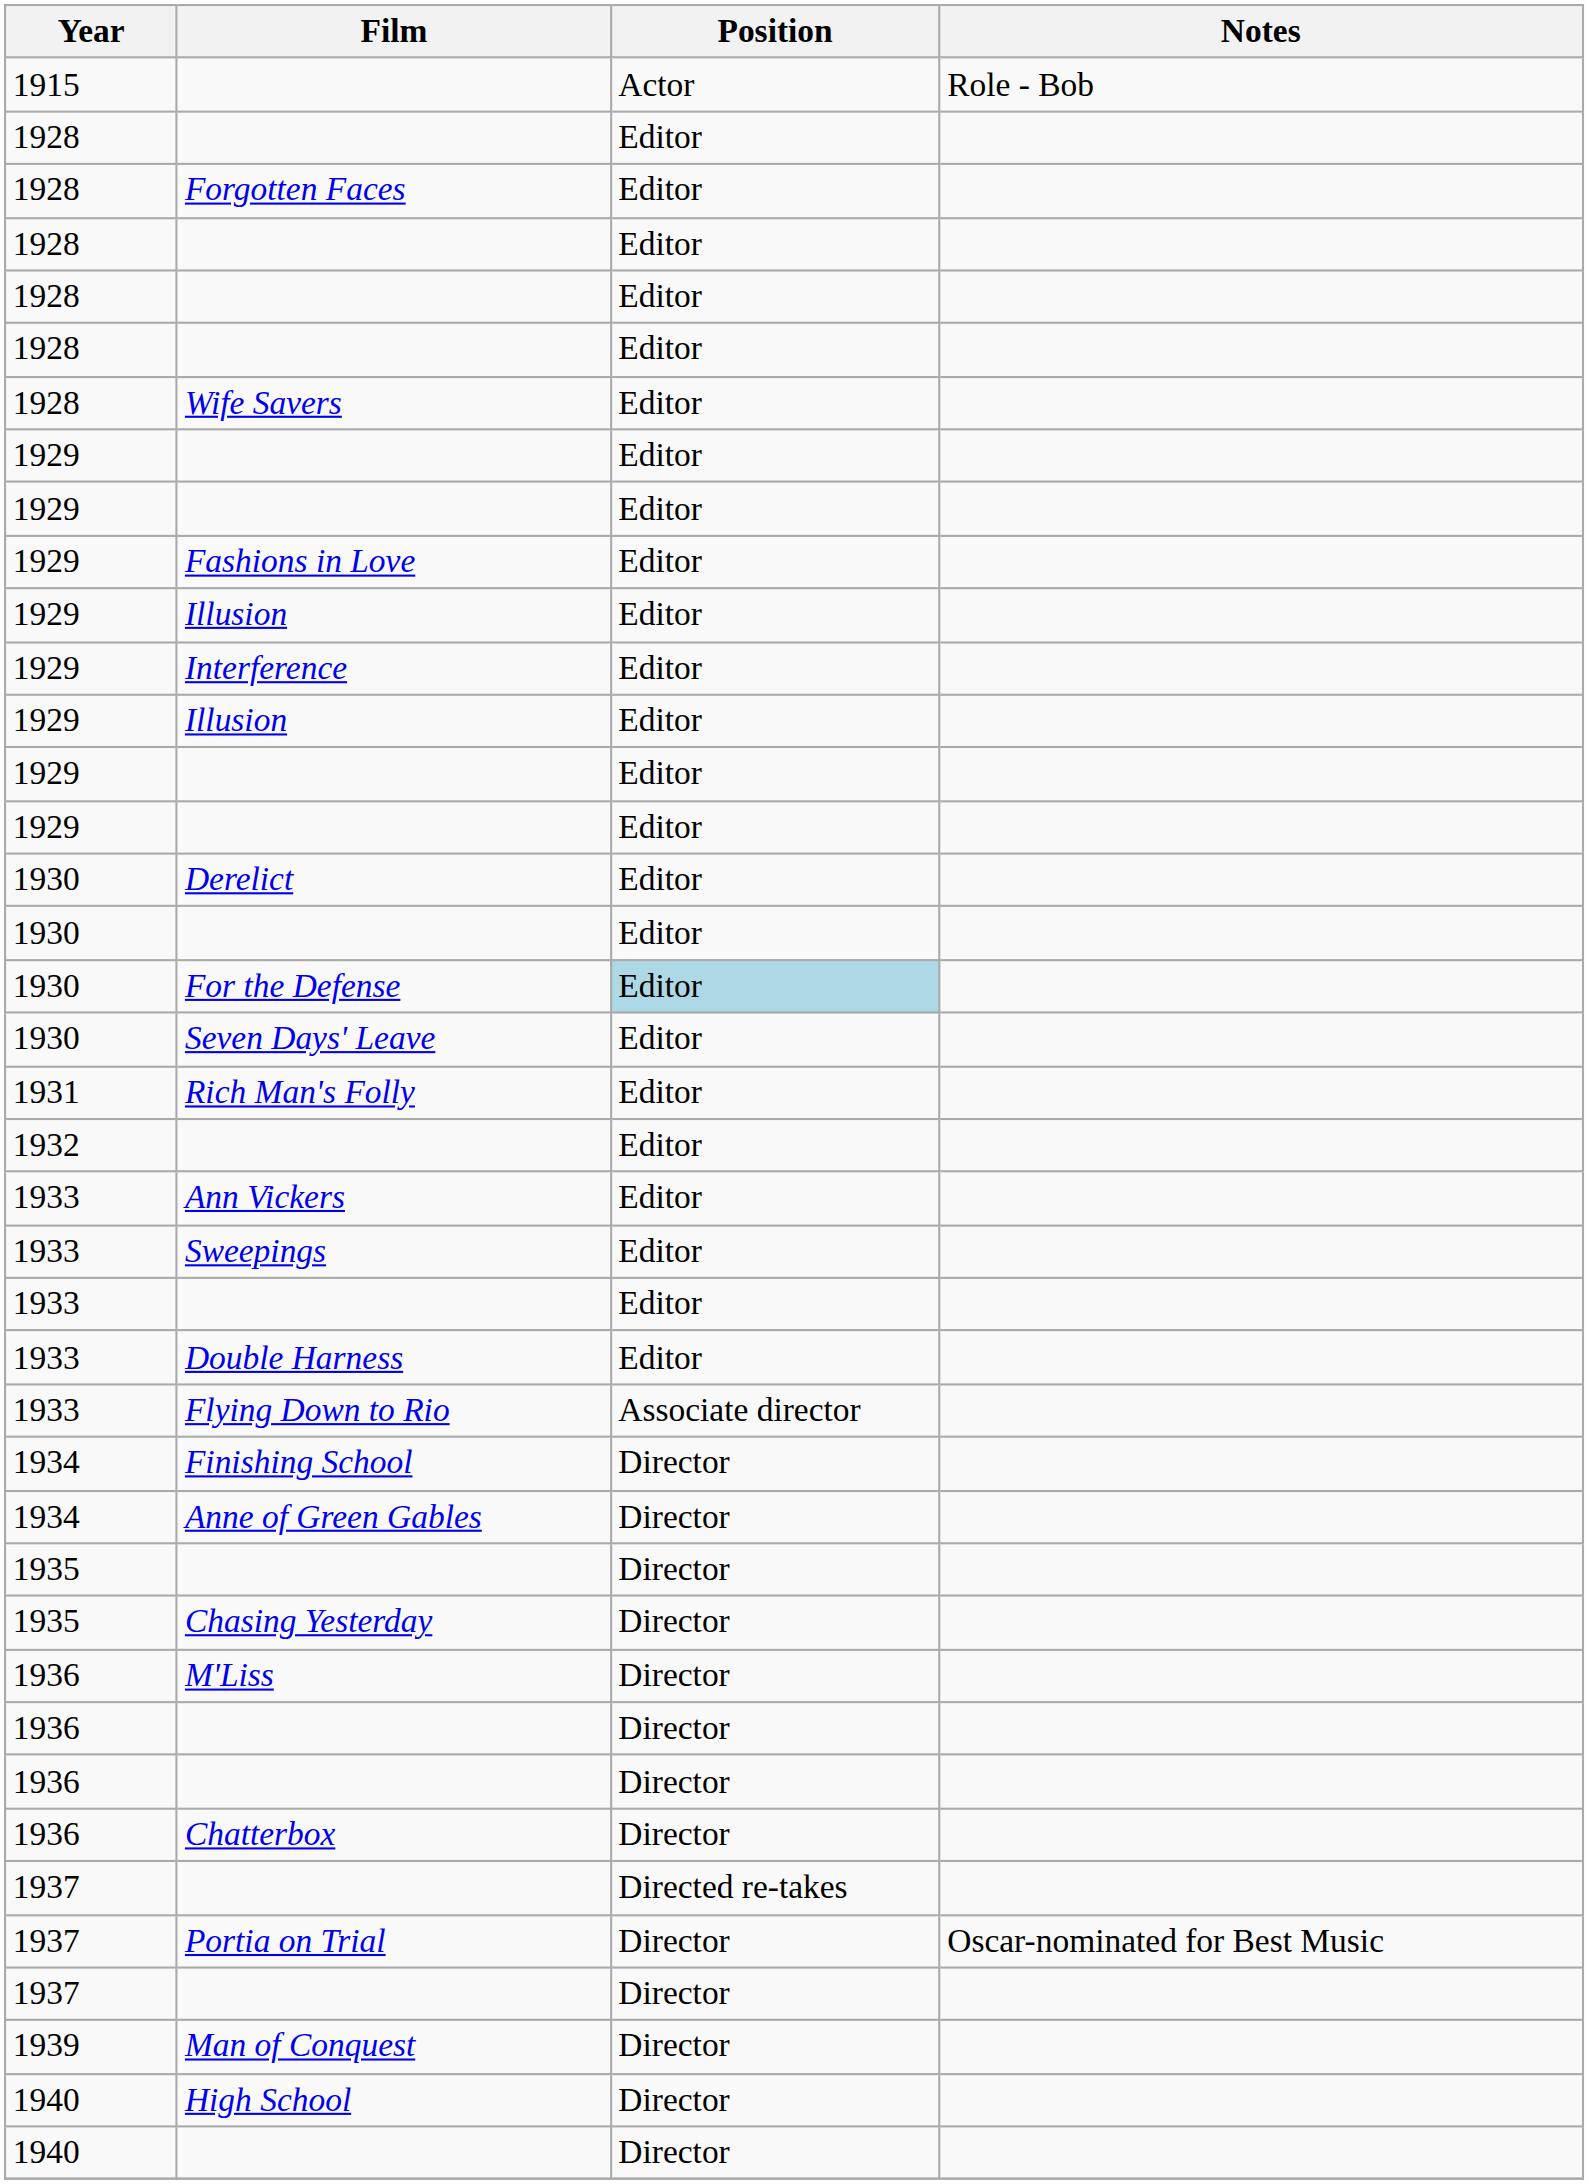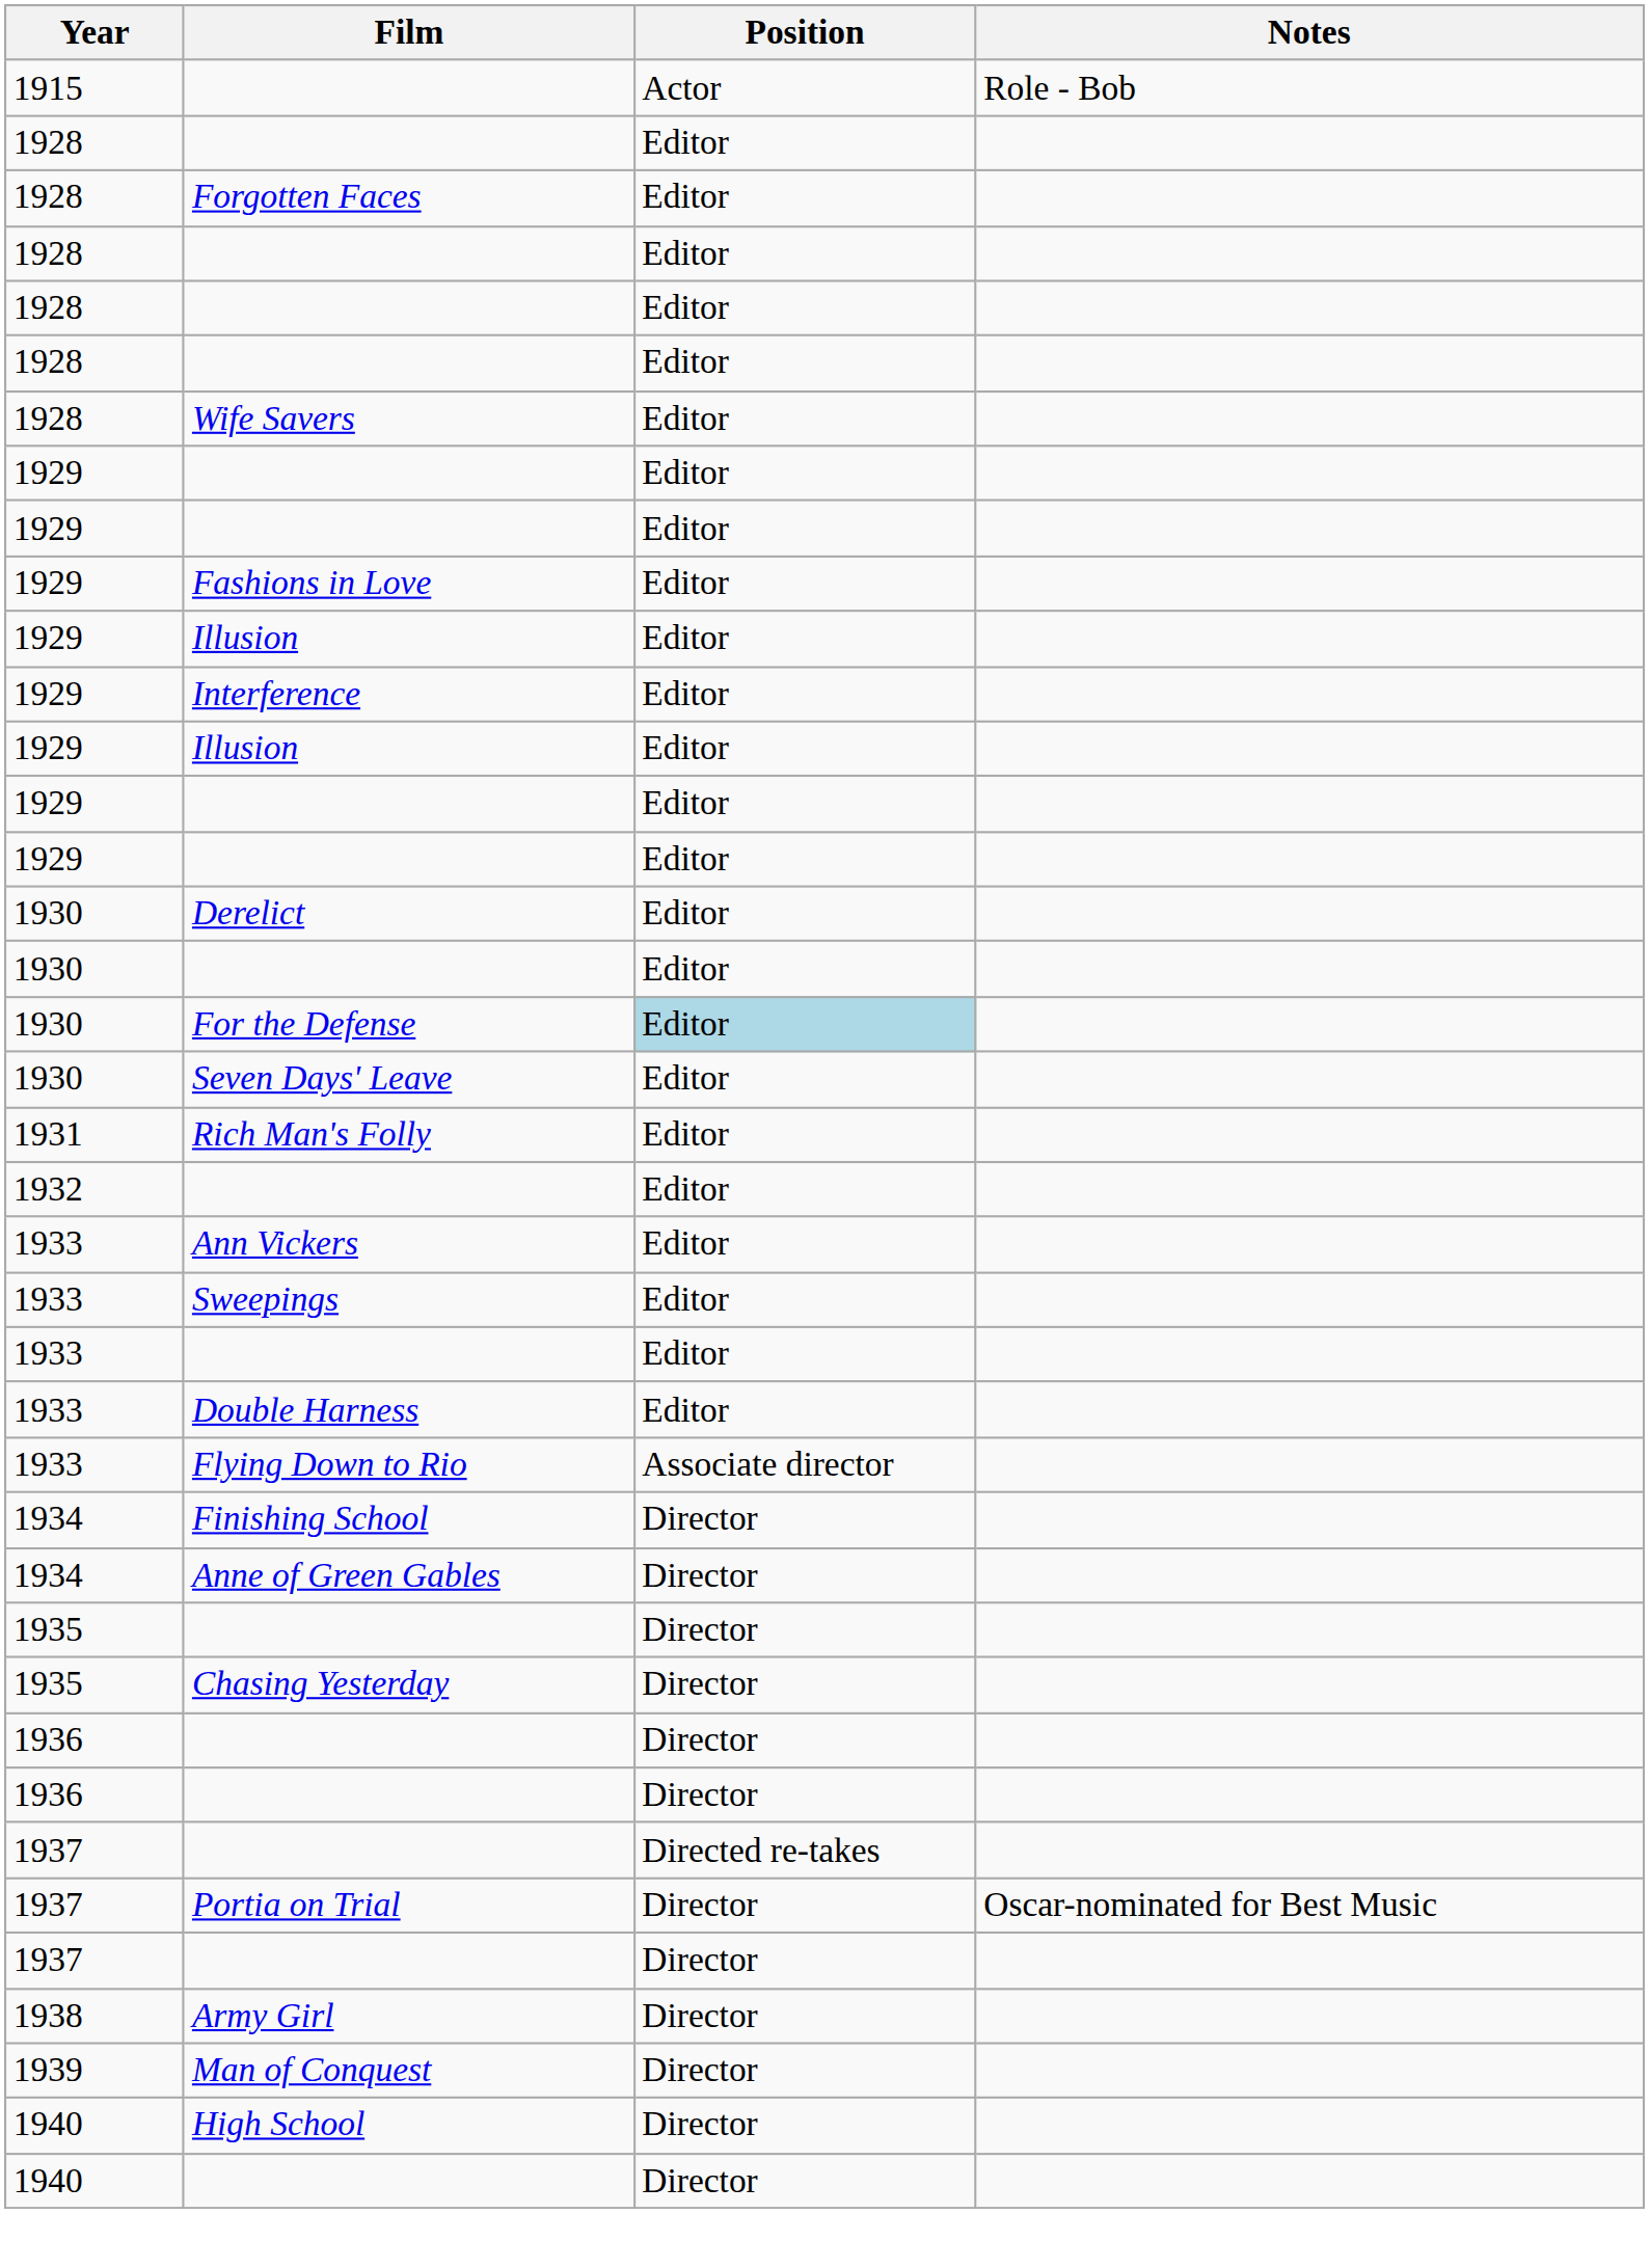 <table class="wikitable sortable plainrowheaders">
 <tr>
 <th scope="col" style="width:75px">Year</th>
 <th scope="col" style="width:200px">Film</th>
 <th scope="col" style="width:150px">Position</th>
 <th scope="col" style="width:300px" class="unsortable">Notes</th>
 </tr>
 <tr>
 <td>1915</td>
 <td><em></em></td>
 <td>Actor</td>
 <td>Role - Bob</td>
 </tr>
 <tr>
 <td>1928</td>
 <td><em></em></td>
 <td>Editor</td>
 <td></td>
 </tr>
 <tr>
 <td>1928</td>
 <td><em><a href='#'>Forgotten Faces</a></em></td>
 <td>Editor</td>
 <td></td>
 </tr>
 <tr>
 <td>1928</td>
 <td><em></em></td>
 <td>Editor</td>
 <td></td>
 </tr>
 <tr>
 <td>1928</td>
 <td><em></em></td>
 <td>Editor</td>
 <td></td>
 </tr>
 <tr>
 <td>1928</td>
 <td><em></em></td>
 <td>Editor</td>
 <td></td>
 </tr>
 <tr>
 <td>1928</td>
 <td><em><a href='#'>Wife Savers</a></em></td>
 <td>Editor</td>
 <td></td>
 </tr>
 <tr>
 <td>1929</td>
 <td><em></em></td>
 <td>Editor</td>
 <td></td>
 </tr>
 <tr>
 <td>1929</td>
 <td><em></em></td>
 <td>Editor</td>
 <td></td>
 </tr>
 <tr>
 <td>1929</td>
 <td><em><a href='#'>Fashions in Love</a></em></td>
 <td>Editor</td>
 <td></td>
 </tr>
 <tr>
 <td>1929</td>
 <td><em><a href='#'>Illusion</a></em></td>
 <td>Editor</td>
 <td></td>
 </tr>
 <tr>
 <td>1929</td>
 <td><em><a href='#'>Interference</a></em></td>
 <td>Editor</td>
 <td></td>
 </tr>
 <tr>
 <td>1929</td>
 <td><em><a href='#'>Illusion</a></em></td>
 <td>Editor</td>
 <td></td>
 </tr>
 <tr>
 <td>1929</td>
 <td><em></em></td>
 <td>Editor</td>
 <td></td>
 </tr>
 <tr>
 <td>1929</td>
 <td><em></em></td>
 <td>Editor</td>
 <td></td>
 </tr>
 <tr>
 <td>1930</td>
 <td><em><a href='#'>Derelict</a></em></td>
 <td>Editor</td>
 <td></td>
 </tr>
 <tr>
 <td>1930</td>
 <td><em></em></td>
 <td>Editor</td>
 <td></td>
 </tr>
 <tr>
 <td>1930</td>
 <td><em><a href='#'>For the Defense</a></em></td>
 <td style="background: lightblue;">Editor</td>
 <td></td>
 </tr>
 <tr>
 <td>1930</td>
 <td><em><a href='#'>Seven Days' Leave</a></em></td>
 <td>Editor</td>
 <td></td>
 </tr>
 <tr>
 <td>1931</td>
 <td><em><a href='#'>Rich Man's Folly</a></em></td>
 <td>Editor</td>
 <td></td>
 </tr>
 <tr>
 <td>1932</td>
 <td><em></em></td>
 <td>Editor</td>
 <td></td>
 </tr>
 <tr>
 <td>1933</td>
 <td><em><a href='#'>Ann Vickers</a></em></td>
 <td>Editor</td>
 <td></td>
 </tr>
 <tr>
 <td>1933</td>
 <td><em><a href='#'>Sweepings</a></em></td>
 <td>Editor</td>
 <td></td>
 </tr>
 <tr>
 <td>1933</td>
 <td><em></em></td>
 <td>Editor</td>
 <td></td>
 </tr>
 <tr>
 <td>1933</td>
 <td><em><a href='#'>Double Harness</a></em></td>
 <td>Editor</td>
 <td></td>
 </tr>
 <tr>
 <td>1933</td>
 <td><em><a href='#'>Flying Down to Rio</a></em></td>
 <td>Associate director</td>
 <td></td>
 </tr>
 <tr>
 <td>1934</td>
 <td><em><a href='#'>Finishing School</a></em></td>
 <td>Director</td>
 <td></td>
 </tr>
 <tr>
 <td>1934</td>
 <td><em><a href='#'>Anne of Green Gables</a></em></td>
 <td>Director</td>
 <td></td>
 </tr>
 <tr>
 <td>1935</td>
 <td><em></em></td>
 <td>Director</td>
 <td></td>
 </tr>
 <tr>
 <td>1935</td>
 <td><em><a href='#'>Chasing Yesterday</a></em></td>
 <td>Director</td>
 <td></td>
 </tr>
 <tr>
 <td>1936</td>
-<td><em><a href='#'>M'Liss</a></em></td>
-<td>Director</td>
-<td></td>
-</tr>
-<tr>
-<td>1936</td>
 <td><em></em></td>
 <td>Director</td>
 <td></td>
 </tr>
 <tr>
 <td>1936</td>
 <td><em></em></td>
-<td>Director</td>
-<td></td>
-</tr>
-<tr>
-<td>1936</td>
-<td><em><a href='#'>Chatterbox</a></em></td>
 <td>Director</td>
 <td></td>
 </tr>
 <tr>
 <td>1937</td>
 <td><em></em></td>
 <td>Directed re-takes</td>
 <td></td>
 </tr>
 <tr>
 <td>1937</td>
 <td><em><a href='#'>Portia on Trial</a></em></td>
 <td>Director</td>
 <td>Oscar-nominated for Best Music</td>
 </tr>
 <tr>
 <td>1937</td>
 <td><em></em></td>
+<td>Director</td>
+<td></td>
+</tr>
+<tr>
+<td>1938</td>
+<td><em><a href='#'>Army Girl</a></em></td>
 <td>Director</td>
 <td></td>
 </tr>
 <tr>
 <td>1939</td>
 <td><em><a href='#'>Man of Conquest</a></em></td>
 <td>Director</td>
 <td></td>
 </tr>
 <tr>
 <td>1940</td>
 <td><em><a href='#'>High School</a></em></td>
 <td>Director</td>
 <td></td>
 </tr>
 <tr>
 <td>1940</td>
 <td><em></em></td>
 <td>Director</td>
 <td></td>
 </tr>
 <tr>
 </tr>
 </table>
